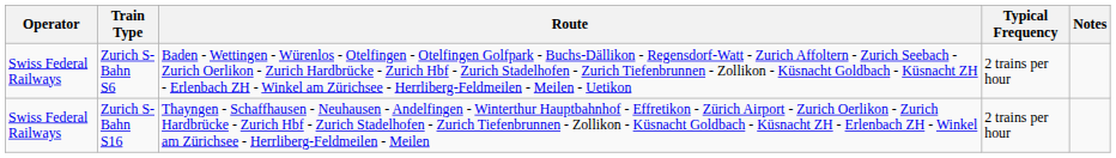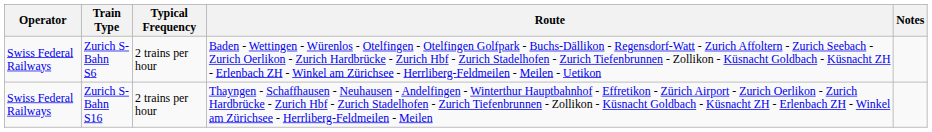 <table class="wikitable vatop">
 <tr>
 <th>Operator</th>
 <th>Train Type</th>
+<th>Typical Frequency</th>
 <th>Route</th>
-<th>Typical Frequency</th>
 <th>Notes</th>
 </tr>
 <tr>
 <td><a href='#'>Swiss Federal Railways</a></td>
 <td><a href='#'>Zurich S-Bahn</a><br><a href='#'>S6</a></td>
+<td>2 trains per hour</td>
 <td><a href='#'>Baden</a> - <a href='#'>Wettingen</a> - <a href='#'>Würenlos</a> - <a href='#'>Otelfingen</a> - <a href='#'>Otelfingen Golfpark</a> - <a href='#'>Buchs-Dällikon</a> - <a href='#'>Regensdorf-Watt</a> - <a href='#'>Zurich Affoltern</a> - <a href='#'>Zurich Seebach</a> - <a href='#'>Zurich Oerlikon</a> - <a href='#'>Zurich Hardbrücke</a> - <a href='#'>Zurich Hbf</a> - <a href='#'>Zurich Stadelhofen</a> - <a href='#'>Zurich Tiefenbrunnen</a> - Zollikon - <a href='#'>Küsnacht Goldbach</a> - <a href='#'>Küsnacht ZH</a> - <a href='#'>Erlenbach ZH</a> - <a href='#'>Winkel am Zürichsee</a> - <a href='#'>Herrliberg-Feldmeilen</a> - <a href='#'>Meilen</a> - <a href='#'>Uetikon</a></td>
-<td>2 trains per hour</td>
 <td></td>
 </tr>
 <tr>
 <td><a href='#'>Swiss Federal Railways</a></td>
 <td><a href='#'>Zurich S-Bahn</a><br><a href='#'>S16</a></td>
+<td>2 trains per hour</td>
 <td><a href='#'>Thayngen</a> - <a href='#'>Schaffhausen</a> - <a href='#'>Neuhausen</a> - <a href='#'>Andelfingen</a> - <a href='#'>Winterthur Hauptbahnhof</a> - <a href='#'>Effretikon</a> - <a href='#'>Zürich Airport</a> - <a href='#'>Zurich Oerlikon</a> - <a href='#'>Zurich Hardbrücke</a> - <a href='#'>Zurich Hbf</a> - <a href='#'>Zurich Stadelhofen</a> - <a href='#'>Zurich Tiefenbrunnen</a> - Zollikon - <a href='#'>Küsnacht Goldbach</a> - <a href='#'>Küsnacht ZH</a> - <a href='#'>Erlenbach ZH</a> - <a href='#'>Winkel am Zürichsee</a> - <a href='#'>Herrliberg-Feldmeilen</a> - <a href='#'>Meilen</a></td>
-<td>2 trains per hour</td>
 <td></td>
 </tr>
 </table>
